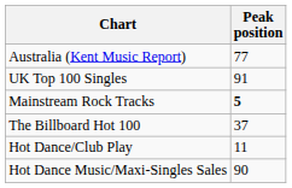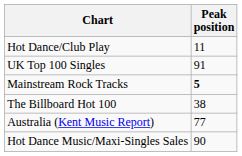 <table class="wikitable" border="1">
 <tr>
 <th>Chart</th>
 <th>Peak<br>position</th>
 </tr>
 <tr>
-<td>Australia (<a href='#'>Kent Music Report</a>)</td>
-<td>77</td>
+<td>Hot Dance/Club Play</td>
+<td>11</td>
 </tr>
 <tr>
 <td>UK Top 100 Singles</td>
 <td>91</td>
 </tr>
 <tr>
 <td align="left">Mainstream Rock Tracks</td>
 <td><strong>5</strong></td>
 </tr>
 <tr>
 <td>The Billboard Hot 100</td>
-<td>37</td>
+<td>38</td>
 </tr>
 <tr>
-<td>Hot Dance/Club Play</td>
-<td>11</td>
+<td>Australia (<a href='#'>Kent Music Report</a>)</td>
+<td>77</td>
 </tr>
 <tr>
 <td>Hot Dance Music/Maxi-Singles Sales</td>
 <td>90</td>
 </tr>
 </table>
